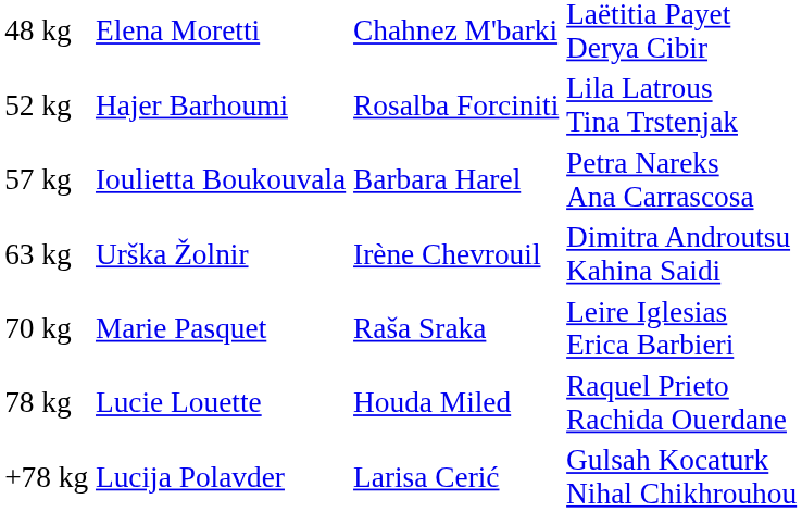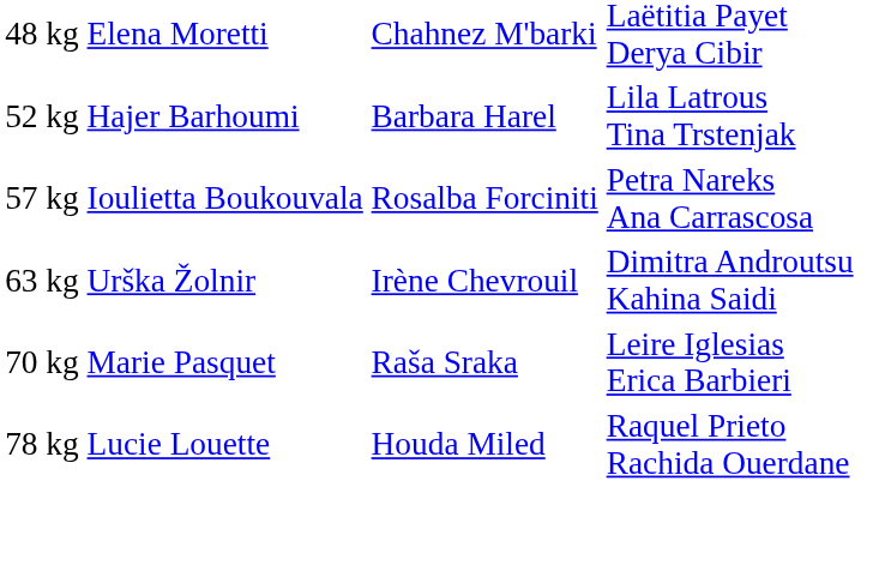 <table>
 <tr>
 <td>48 kg</td>
 <td> <a href='#'>Elena Moretti</a></td>
 <td> <a href='#'>Chahnez M'barki</a></td>
 <td> <a href='#'>Laëtitia Payet</a> <br>  <a href='#'>Derya Cibir</a></td>
 </tr>
 <tr>
 <td>52 kg</td>
 <td> <a href='#'>Hajer Barhoumi</a></td>
-<td> <a href='#'>Rosalba Forciniti</a></td>
+<td> <a href='#'>Barbara Harel</a></td>
 <td> <a href='#'>Lila Latrous</a> <br>  <a href='#'>Tina Trstenjak</a></td>
 </tr>
 <tr>
 <td>57 kg</td>
 <td> <a href='#'>Ioulietta Boukouvala</a></td>
-<td> <a href='#'>Barbara Harel</a></td>
+<td> <a href='#'>Rosalba Forciniti</a></td>
 <td> <a href='#'>Petra Nareks</a> <br>  <a href='#'>Ana Carrascosa</a></td>
 </tr>
 <tr>
 <td>63 kg</td>
 <td> <a href='#'>Urška Žolnir</a></td>
 <td> <a href='#'>Irène Chevrouil</a></td>
 <td> <a href='#'>Dimitra Androutsu</a> <br>  <a href='#'>Kahina Saidi</a></td>
 </tr>
 <tr>
 <td>70 kg</td>
 <td> <a href='#'>Marie Pasquet</a></td>
 <td> <a href='#'>Raša Sraka</a></td>
 <td> <a href='#'>Leire Iglesias</a> <br>  <a href='#'>Erica Barbieri</a></td>
 </tr>
 <tr>
 <td>78 kg</td>
 <td> <a href='#'>Lucie Louette</a></td>
 <td> <a href='#'>Houda Miled</a></td>
 <td> <a href='#'>Raquel Prieto</a> <br>  <a href='#'>Rachida Ouerdane</a></td>
 </tr>
-<tr>
-<td>+78 kg</td>
-<td> <a href='#'>Lucija Polavder</a></td>
-<td> <a href='#'>Larisa Cerić</a></td>
-<td> <a href='#'>Gulsah Kocaturk</a> <br>  <a href='#'>Nihal Chikhrouhou</a></td>
-</tr>
 </table>
